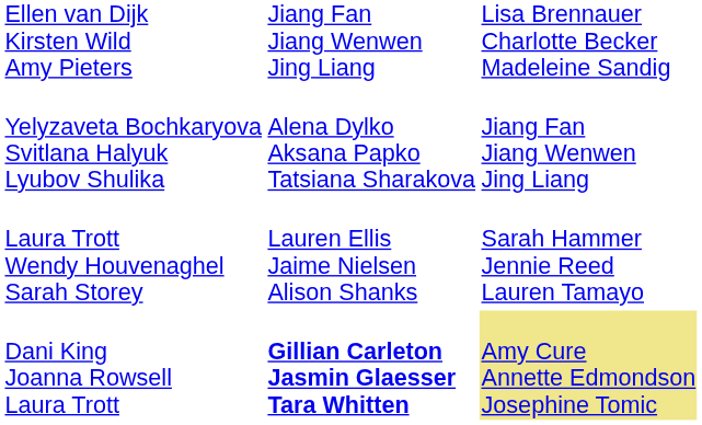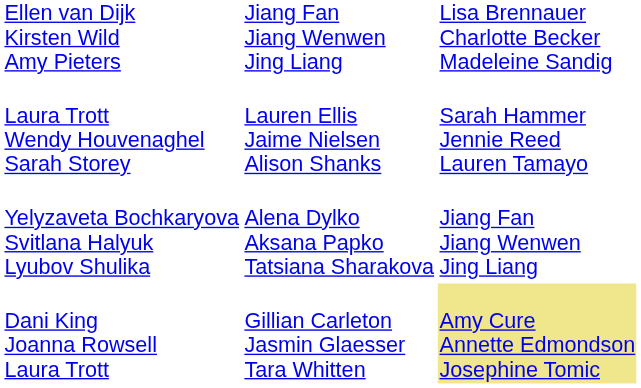 <table>
 <tr>
 <td><br></td>
 <td><br><a href='#'>Ellen van Dijk</a><br><a href='#'>Kirsten Wild</a><br><a href='#'>Amy Pieters</a></td>
 <td><br><a href='#'>Jiang Fan</a><br><a href='#'>Jiang Wenwen</a><br><a href='#'>Jing Liang</a></td>
 <td><br><a href='#'>Lisa Brennauer</a><br><a href='#'>Charlotte Becker</a><br><a href='#'>Madeleine Sandig</a></td>
 </tr>
 <tr>
 <td></td>
+<td><br><a href='#'>Laura Trott</a><br><a href='#'>Wendy Houvenaghel</a><br><a href='#'>Sarah Storey</a></td>
+<td><br><a href='#'>Lauren Ellis</a><br><a href='#'>Jaime Nielsen</a><br><a href='#'>Alison Shanks</a></td>
+<td><br><a href='#'>Sarah Hammer</a><br><a href='#'>Jennie Reed</a><br><a href='#'>Lauren Tamayo</a></td>
+</tr>
+<tr>
+<td></td>
 <td><br><a href='#'>Yelyzaveta Bochkaryova</a><br><a href='#'>Svitlana Halyuk</a><br><a href='#'>Lyubov Shulika</a></td>
 <td><br><a href='#'>Alena Dylko</a><br><a href='#'>Aksana Papko</a><br><a href='#'>Tatsiana Sharakova</a></td>
 <td><br><a href='#'>Jiang Fan</a><br><a href='#'>Jiang Wenwen</a><br><a href='#'>Jing Liang</a></td>
 </tr>
 <tr>
-<td></td>
-<td><br><a href='#'>Laura Trott</a><br><a href='#'>Wendy Houvenaghel</a><br><a href='#'>Sarah Storey</a></td>
-<td><br><a href='#'>Lauren Ellis</a><br><a href='#'>Jaime Nielsen</a><br><a href='#'>Alison Shanks</a></td>
-<td><br><a href='#'>Sarah Hammer</a><br><a href='#'>Jennie Reed</a><br><a href='#'>Lauren Tamayo</a></td>
-</tr>
-<tr>
 <td><br></td>
 <td><br><a href='#'>Dani King</a><br><a href='#'>Joanna Rowsell</a><br><a href='#'>Laura Trott</a></td>
-<td><strong><br><a href='#'>Gillian Carleton</a><br><a href='#'>Jasmin Glaesser</a><br><a href='#'>Tara Whitten</a></strong></td>
+<td><br><a href='#'>Gillian Carleton</a><br><a href='#'>Jasmin Glaesser</a><br><a href='#'>Tara Whitten</a></td>
 <td style="background: khaki;"><br><a href='#'>Amy Cure</a><br><a href='#'>Annette Edmondson</a><br><a href='#'>Josephine Tomic</a></td>
 </tr>
 </table>
